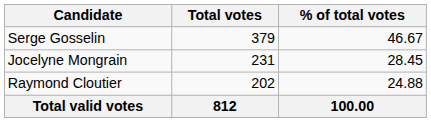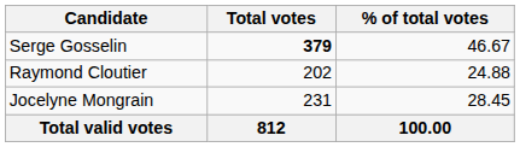 <table class="wikitable" width="475">
 <tr>
 <th align="left">Candidate</th>
 <th align="right">Total votes</th>
 <th align="right">% of total votes</th>
 </tr>
 <tr>
 <td align="left">Serge Gosselin</td>
-<td align="right">379</td>
+<td align="right"><strong>379</strong></td>
 <td align="right">46.67</td>
+</tr>
+<tr>
+<td align="left">Raymond Cloutier</td>
+<td align="right">202</td>
+<td align="right">24.88</td>
 </tr>
 <tr>
 <td align="left">Jocelyne Mongrain</td>
 <td align="right">231</td>
 <td align="right">28.45</td>
-</tr>
-<tr>
-<td align="left">Raymond Cloutier</td>
-<td align="right">202</td>
-<td align="right">24.88</td>
 </tr>
 <tr bgcolor="#EEEEEE">
 <th align="left">Total valid votes</th>
 <th align="right"><strong>812</strong></th>
 <th align="right"><strong>100.00</strong></th>
 </tr>
 </table>
